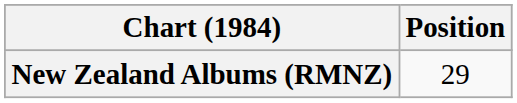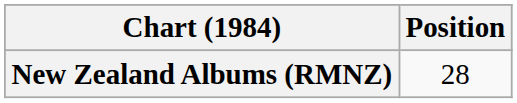 <table class="wikitable plainrowheaders" style="text-align:center">
 <tr>
 <th scope="col">Chart (1984)</th>
 <th scope="col">Position</th>
 </tr>
 <tr>
 <th scope="row">New Zealand Albums (RMNZ)</th>
-<td>29</td>
+<td>28</td>
 </tr>
 </table>
